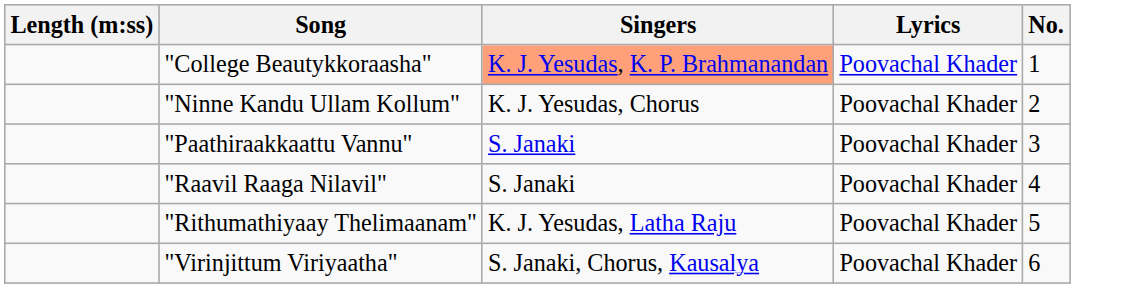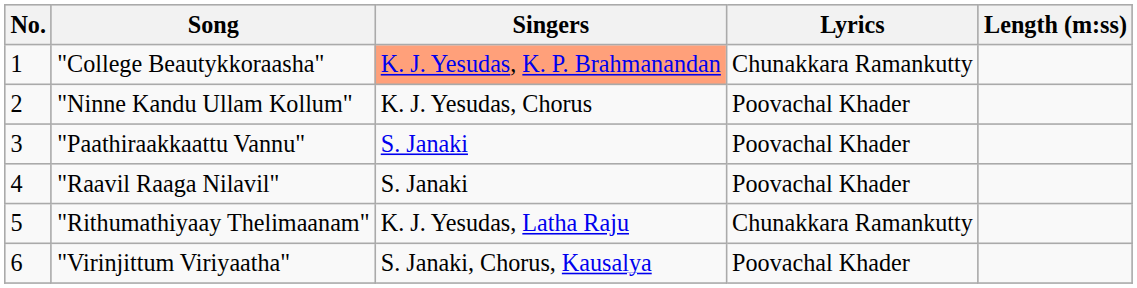 <table class="wikitable" style="font-size:95%;">
 <tr>
-<th>Length (m:ss)</th>
+<th>No.</th>
 <th>Song</th>
 <th>Singers</th>
 <th>Lyrics</th>
-<th>No.</th>
+<th>Length (m:ss)</th>
 </tr>
 <tr>
-<td></td>
+<td>1</td>
 <td>"College Beautykkoraasha"</td>
 <td style="background: lightsalmon;"><a href='#'>K. J. Yesudas</a>, <a href='#'>K. P. Brahmanandan</a></td>
-<td><a href='#'>Poovachal Khader</a></td>
-<td>1</td>
+<td>Chunakkara Ramankutty</td>
+<td></td>
 </tr>
 <tr>
-<td></td>
+<td>2</td>
 <td>"Ninne Kandu Ullam Kollum"</td>
 <td>K. J. Yesudas, Chorus</td>
 <td>Poovachal Khader</td>
-<td>2</td>
+<td></td>
 </tr>
 <tr>
-<td></td>
+<td>3</td>
 <td>"Paathiraakkaattu Vannu"</td>
 <td><a href='#'>S. Janaki</a></td>
 <td>Poovachal Khader</td>
-<td>3</td>
+<td></td>
 </tr>
 <tr>
-<td></td>
+<td>4</td>
 <td>"Raavil Raaga Nilavil"</td>
 <td>S. Janaki</td>
 <td>Poovachal Khader</td>
-<td>4</td>
+<td></td>
 </tr>
 <tr>
-<td></td>
+<td>5</td>
 <td>"Rithumathiyaay Thelimaanam"</td>
 <td>K. J. Yesudas, <a href='#'>Latha Raju</a></td>
-<td>Poovachal Khader</td>
-<td>5</td>
+<td>Chunakkara Ramankutty</td>
+<td></td>
 </tr>
 <tr>
-<td></td>
+<td>6</td>
 <td>"Virinjittum Viriyaatha"</td>
 <td>S. Janaki, Chorus, <a href='#'>Kausalya</a></td>
 <td>Poovachal Khader</td>
-<td>6</td>
+<td></td>
 </tr>
 </table>
